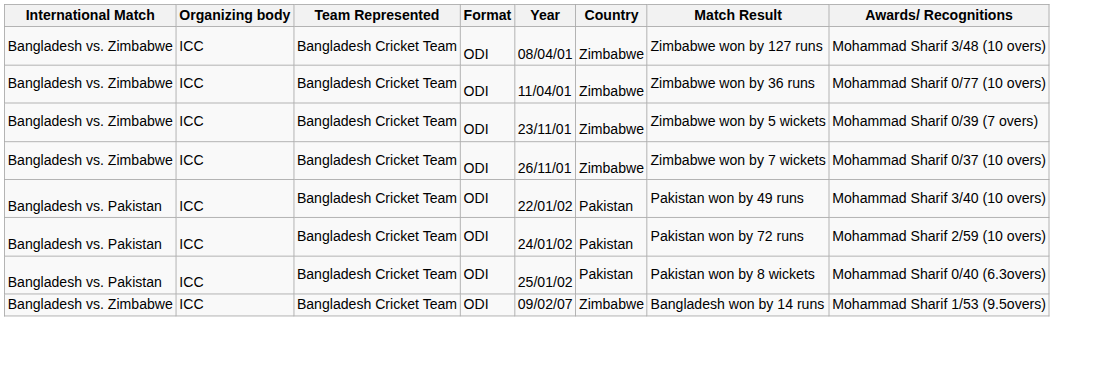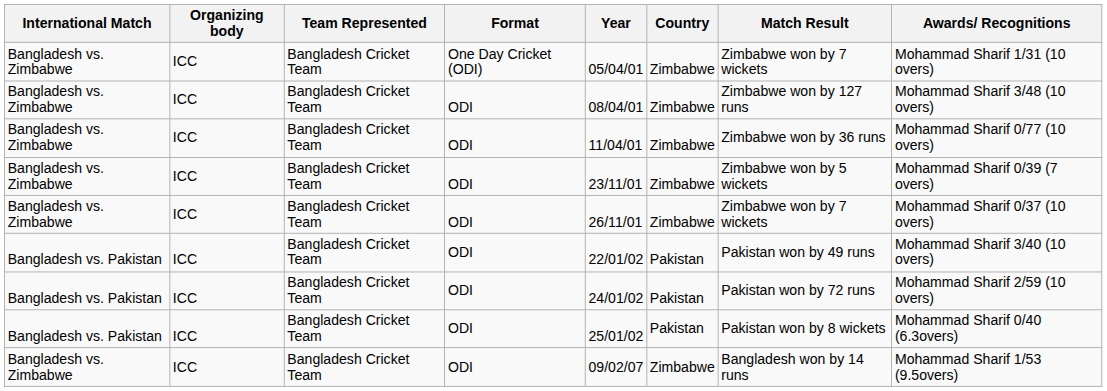 <table class="wikitable">
 <tr>
 <th>International Match</th>
 <th>Organizing body</th>
 <th>Team Represented</th>
 <th>Format</th>
 <th>Year</th>
 <th>Country</th>
 <th>Match Result</th>
 <th>Awards/ Recognitions</th>
+</tr>
+<tr>
+<td>Bangladesh vs. Zimbabwe</td>
+<td>ICC</td>
+<td>Bangladesh Cricket Team</td>
+<td>One Day Cricket (ODI)</td>
+<td><br>05/04/01</td>
+<td><br>Zimbabwe</td>
+<td>Zimbabwe won by 7 wickets</td>
+<td>Mohammad Sharif 1/31 (10 overs)</td>
 </tr>
 <tr>
 <td>Bangladesh vs. Zimbabwe</td>
 <td>ICC</td>
 <td>Bangladesh Cricket Team</td>
 <td><br>ODI</td>
 <td><br>08/04/01</td>
 <td><br>Zimbabwe</td>
 <td>Zimbabwe won by 127 runs</td>
 <td>Mohammad Sharif 3/48 (10 overs)</td>
 </tr>
 <tr>
 <td>Bangladesh vs. Zimbabwe</td>
 <td>ICC</td>
 <td>Bangladesh Cricket Team</td>
 <td><br>ODI</td>
 <td><br>11/04/01</td>
 <td><br>Zimbabwe</td>
 <td>Zimbabwe won by 36 runs</td>
 <td>Mohammad Sharif 0/77 (10 overs)</td>
 </tr>
 <tr>
 <td>Bangladesh vs. Zimbabwe</td>
 <td>ICC</td>
 <td>Bangladesh Cricket Team</td>
 <td><br>ODI</td>
 <td><br>23/11/01</td>
 <td><br>Zimbabwe</td>
 <td>Zimbabwe won by 5 wickets</td>
 <td>Mohammad Sharif 0/39 (7 overs)</td>
 </tr>
 <tr>
 <td>Bangladesh vs. Zimbabwe</td>
 <td>ICC</td>
 <td>Bangladesh Cricket Team</td>
 <td><br>ODI</td>
 <td><br>26/11/01</td>
 <td><br>Zimbabwe</td>
 <td>Zimbabwe won by 7 wickets</td>
 <td>Mohammad Sharif 0/37 (10 overs)</td>
 </tr>
 <tr>
 <td><br>Bangladesh vs. Pakistan</td>
 <td><br>ICC</td>
 <td>Bangladesh Cricket Team</td>
 <td>ODI</td>
 <td><br>22/01/02</td>
 <td><br>Pakistan</td>
 <td>Pakistan won by 49 runs</td>
 <td>Mohammad Sharif 3/40 (10 overs)</td>
 </tr>
 <tr>
 <td><br>Bangladesh vs. Pakistan</td>
 <td><br>ICC</td>
 <td>Bangladesh Cricket Team</td>
 <td>ODI</td>
 <td><br>24/01/02</td>
 <td><br>Pakistan</td>
 <td>Pakistan won by 72 runs</td>
 <td>Mohammad Sharif 2/59 (10 overs)</td>
 </tr>
 <tr>
 <td><br>Bangladesh vs. Pakistan</td>
 <td><br>ICC</td>
 <td>Bangladesh Cricket Team</td>
 <td>ODI</td>
 <td><br>25/01/02</td>
 <td>Pakistan</td>
 <td>Pakistan won by 8 wickets</td>
 <td>Mohammad Sharif 0/40 (6.3overs)</td>
 </tr>
 <tr>
 <td>Bangladesh vs. Zimbabwe</td>
 <td>ICC</td>
 <td>Bangladesh Cricket Team</td>
 <td>ODI</td>
 <td>09/02/07</td>
 <td>Zimbabwe</td>
 <td>Bangladesh won by 14 runs</td>
 <td>Mohammad Sharif 1/53 (9.5overs)</td>
 </tr>
 </table>
